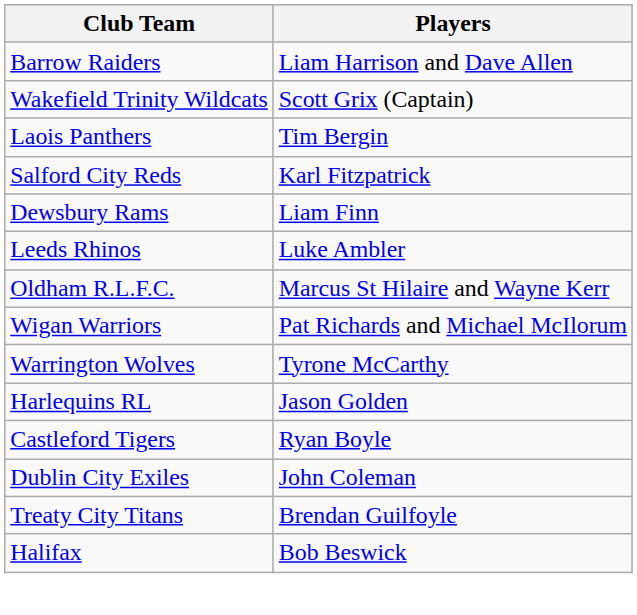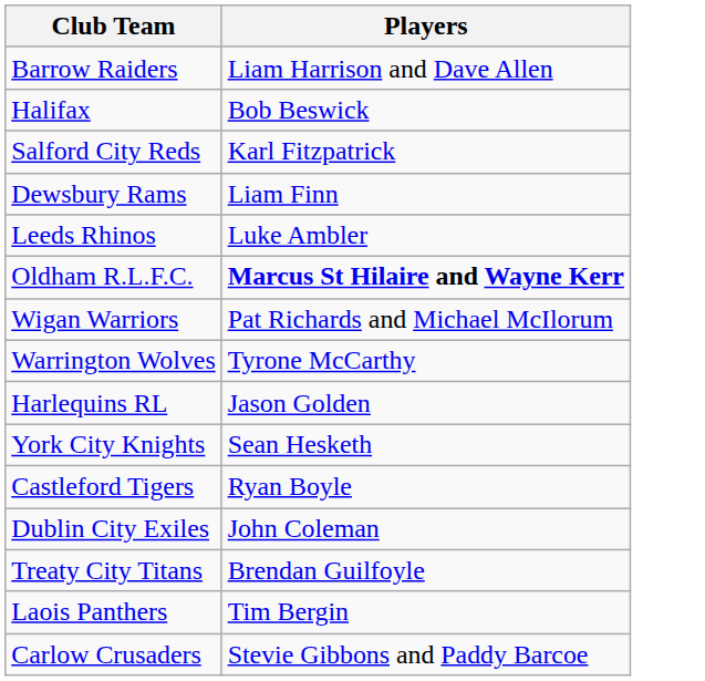 <table class="wikitable">
 <tr>
 <th>Club Team</th>
 <th>Players</th>
 </tr>
 <tr>
 <td><a href='#'>Barrow Raiders</a></td>
 <td><a href='#'>Liam Harrison</a> and <a href='#'>Dave Allen</a></td>
 </tr>
 <tr>
-<td><a href='#'>Wakefield Trinity Wildcats</a></td>
-<td><a href='#'>Scott Grix</a> (Captain)</td>
-</tr>
-<tr>
-<td><a href='#'>Laois Panthers</a></td>
-<td><a href='#'>Tim Bergin</a></td>
+<td><a href='#'>Halifax</a></td>
+<td><a href='#'>Bob Beswick</a></td>
 </tr>
 <tr>
 <td><a href='#'>Salford City Reds</a></td>
 <td><a href='#'>Karl Fitzpatrick</a></td>
 </tr>
 <tr>
 <td><a href='#'>Dewsbury Rams</a></td>
 <td><a href='#'>Liam Finn</a></td>
 </tr>
 <tr>
 <td><a href='#'>Leeds Rhinos</a></td>
 <td><a href='#'>Luke Ambler</a></td>
 </tr>
 <tr>
 <td><a href='#'>Oldham R.L.F.C.</a></td>
-<td><a href='#'>Marcus St Hilaire</a> and <a href='#'>Wayne Kerr</a></td>
+<td><strong><a href='#'>Marcus St Hilaire</a> and <a href='#'>Wayne Kerr</a></strong></td>
 </tr>
 <tr>
 <td><a href='#'>Wigan Warriors</a></td>
 <td><a href='#'>Pat Richards</a> and <a href='#'>Michael McIlorum</a></td>
 </tr>
 <tr>
 <td><a href='#'>Warrington Wolves</a></td>
 <td><a href='#'>Tyrone McCarthy</a></td>
 </tr>
 <tr>
 <td><a href='#'>Harlequins RL</a></td>
 <td><a href='#'>Jason Golden</a></td>
 </tr>
 <tr>
+<td><a href='#'>York City Knights</a></td>
+<td><a href='#'>Sean Hesketh</a></td>
+</tr>
+<tr>
 <td><a href='#'>Castleford Tigers</a></td>
 <td><a href='#'>Ryan Boyle</a></td>
 </tr>
 <tr>
 <td><a href='#'>Dublin City Exiles</a></td>
 <td><a href='#'>John Coleman</a></td>
 </tr>
 <tr>
 <td><a href='#'>Treaty City Titans</a></td>
 <td><a href='#'>Brendan Guilfoyle</a></td>
 </tr>
 <tr>
-<td><a href='#'>Halifax</a></td>
-<td><a href='#'>Bob Beswick</a></td>
+<td><a href='#'>Laois Panthers</a></td>
+<td><a href='#'>Tim Bergin</a></td>
+</tr>
+<tr>
+<td><a href='#'>Carlow Crusaders</a></td>
+<td><a href='#'>Stevie Gibbons</a> and <a href='#'>Paddy Barcoe</a></td>
 </tr>
 </table>
